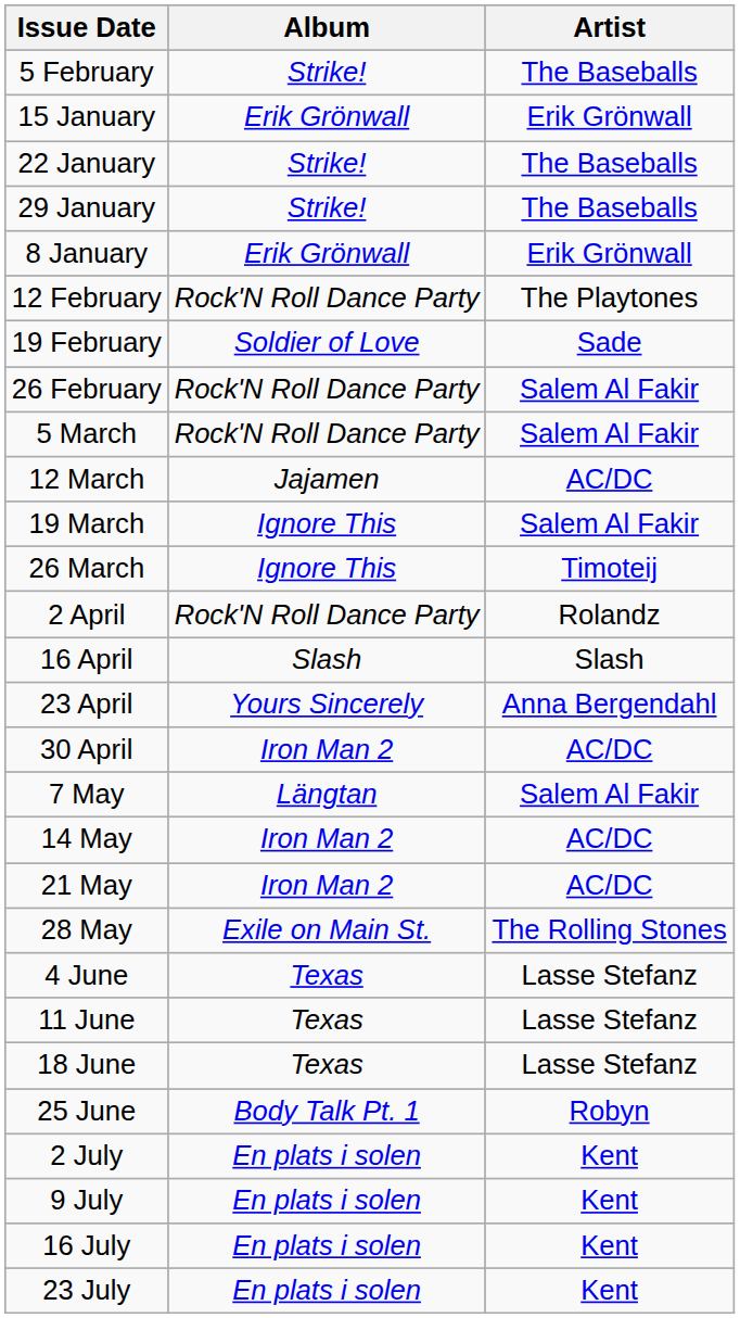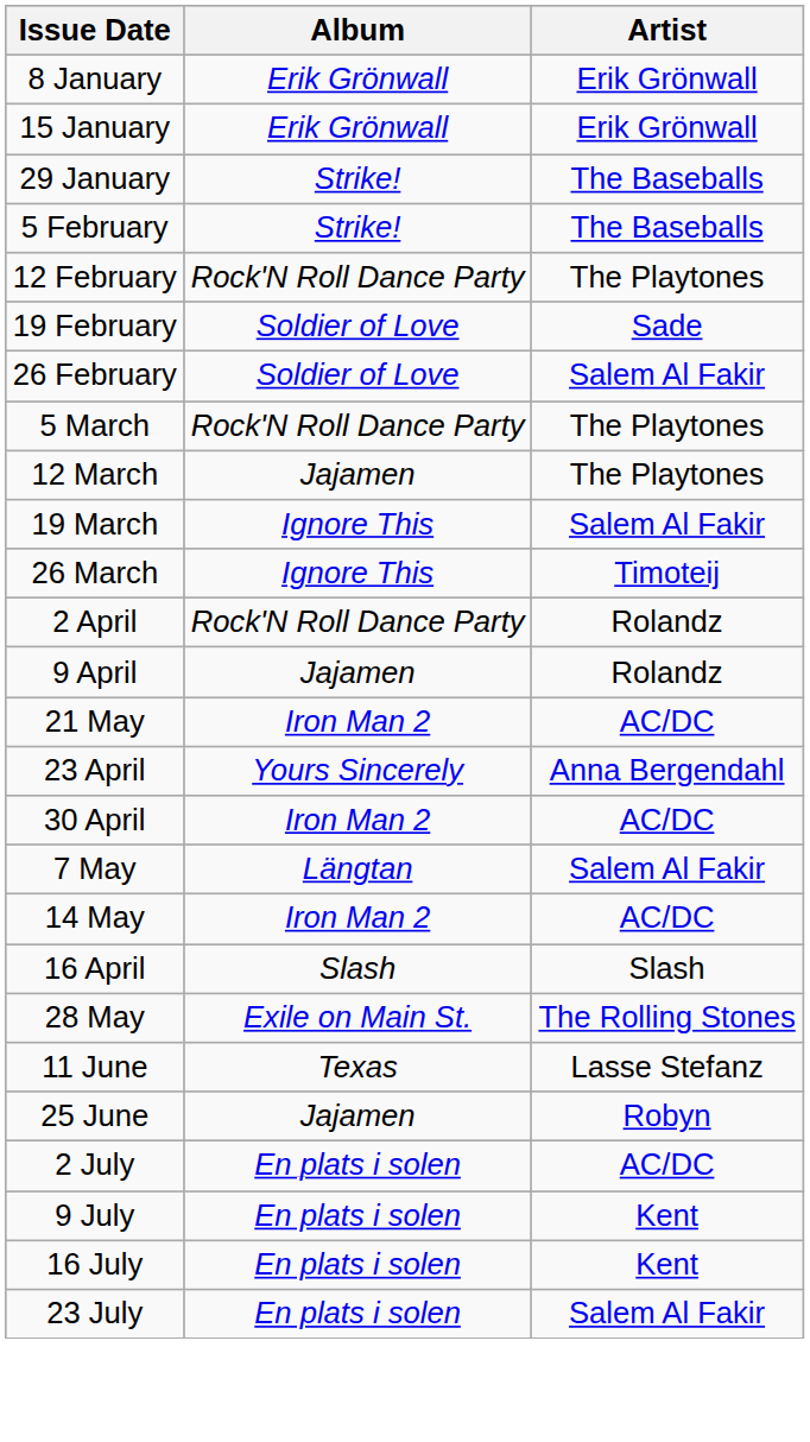 <table class="wikitable" style="font-size:97%; text-align:center;">
 <tr>
 <th>Issue Date</th>
 <th>Album</th>
 <th>Artist</th>
 </tr>
 <tr>
-<td>5 February</td>
-<td><em><a href='#'>Strike!</a></em></td>
-<td><a href='#'>The Baseballs</a></td>
+<td>8 January</td>
+<td><em><a href='#'>Erik Grönwall</a></em></td>
+<td><a href='#'>Erik Grönwall</a></td>
 </tr>
 <tr>
 <td>15 January</td>
 <td><em><a href='#'>Erik Grönwall</a></em></td>
 <td><a href='#'>Erik Grönwall</a></td>
 </tr>
 <tr>
-<td>22 January</td>
-<td><em><a href='#'>Strike!</a></em></td>
-<td><a href='#'>The Baseballs</a></td>
-</tr>
-<tr>
 <td>29 January</td>
 <td><em><a href='#'>Strike!</a></em></td>
 <td><a href='#'>The Baseballs</a></td>
 </tr>
 <tr>
-<td>8 January</td>
-<td><em><a href='#'>Erik Grönwall</a></em></td>
-<td><a href='#'>Erik Grönwall</a></td>
+<td>5 February</td>
+<td><em><a href='#'>Strike!</a></em></td>
+<td><a href='#'>The Baseballs</a></td>
 </tr>
 <tr>
 <td>12 February</td>
 <td><em>Rock'N Roll Dance Party</em></td>
 <td>The Playtones</td>
 </tr>
 <tr>
 <td>19 February</td>
 <td><em><a href='#'>Soldier of Love</a></em></td>
 <td><a href='#'>Sade</a></td>
 </tr>
 <tr>
 <td>26 February</td>
-<td><em>Rock'N Roll Dance Party</em></td>
+<td><em><a href='#'>Soldier of Love</a></em></td>
 <td><a href='#'>Salem Al Fakir</a></td>
 </tr>
 <tr>
 <td>5 March</td>
 <td><em>Rock'N Roll Dance Party</em></td>
-<td><a href='#'>Salem Al Fakir</a></td>
+<td>The Playtones</td>
 </tr>
 <tr>
 <td>12 March</td>
 <td><em>Jajamen</em></td>
-<td><a href='#'>AC/DC</a></td>
+<td>The Playtones</td>
 </tr>
 <tr>
 <td>19 March</td>
 <td><em><a href='#'>Ignore This</a></em></td>
 <td><a href='#'>Salem Al Fakir</a></td>
 </tr>
 <tr>
 <td>26 March</td>
 <td><em><a href='#'>Ignore This</a></em></td>
 <td><a href='#'>Timoteij</a></td>
 </tr>
 <tr>
 <td>2 April</td>
 <td><em>Rock'N Roll Dance Party</em></td>
 <td>Rolandz</td>
 </tr>
 <tr>
-<td>16 April</td>
-<td><em>Slash</em></td>
-<td>Slash</td>
+<td>9 April</td>
+<td><em>Jajamen</em></td>
+<td>Rolandz</td>
+</tr>
+<tr>
+<td>21 May</td>
+<td><em><a href='#'>Iron Man 2</a></em></td>
+<td><a href='#'>AC/DC</a></td>
 </tr>
 <tr>
 <td>23 April</td>
 <td><em><a href='#'>Yours Sincerely</a></em></td>
 <td><a href='#'>Anna Bergendahl</a></td>
 </tr>
 <tr>
 <td>30 April</td>
 <td><em><a href='#'>Iron Man 2</a></em></td>
 <td><a href='#'>AC/DC</a></td>
 </tr>
 <tr>
 <td>7 May</td>
 <td><em><a href='#'>Längtan</a></em></td>
 <td><a href='#'>Salem Al Fakir</a></td>
 </tr>
 <tr>
 <td>14 May</td>
 <td><em><a href='#'>Iron Man 2</a></em></td>
 <td><a href='#'>AC/DC</a></td>
 </tr>
 <tr>
-<td>21 May</td>
-<td><em><a href='#'>Iron Man 2</a></em></td>
-<td><a href='#'>AC/DC</a></td>
+<td>16 April</td>
+<td><em>Slash</em></td>
+<td>Slash</td>
 </tr>
 <tr>
 <td>28 May</td>
 <td><em><a href='#'>Exile on Main St.</a></em></td>
 <td><a href='#'>The Rolling Stones</a></td>
 </tr>
 <tr>
-<td>4 June</td>
-<td><em><a href='#'>Texas</a></em></td>
-<td>Lasse Stefanz</td>
-</tr>
-<tr>
 <td>11 June</td>
 <td><em>Texas</em></td>
 <td>Lasse Stefanz</td>
 </tr>
 <tr>
-<td>18 June</td>
-<td><em>Texas</em></td>
-<td>Lasse Stefanz</td>
-</tr>
-<tr>
 <td>25 June</td>
-<td><em><a href='#'>Body Talk Pt. 1</a></em></td>
+<td><em>Jajamen</em></td>
 <td><a href='#'>Robyn</a></td>
 </tr>
 <tr>
 <td>2 July</td>
 <td><em><a href='#'>En plats i solen</a></em></td>
-<td><a href='#'>Kent</a></td>
+<td><a href='#'>AC/DC</a></td>
 </tr>
 <tr>
 <td>9 July</td>
 <td><em><a href='#'>En plats i solen</a></em></td>
 <td><a href='#'>Kent</a></td>
 </tr>
 <tr>
 <td>16 July</td>
 <td><em><a href='#'>En plats i solen</a></em></td>
 <td><a href='#'>Kent</a></td>
 </tr>
 <tr>
 <td>23 July</td>
 <td><em><a href='#'>En plats i solen</a></em></td>
-<td><a href='#'>Kent</a></td>
+<td><a href='#'>Salem Al Fakir</a></td>
 </tr>
 </table>
